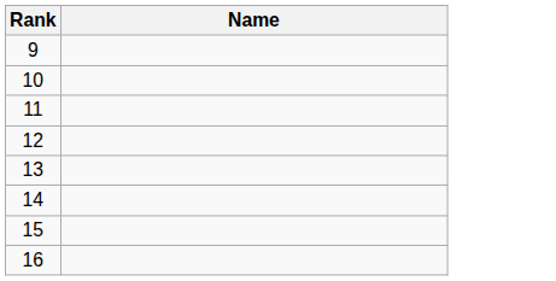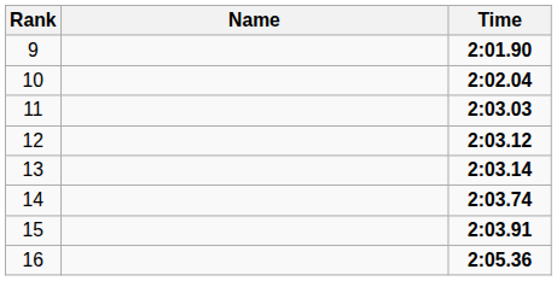 <table class="wikitable">
 <tr>
 <th>Rank</th>
 <th align="center" style="width: 20em">Name</th>
+<th align="center" style="width: 5em">Time</th>
 </tr>
 <tr>
 <td align="center">9</td>
 <td></td>
+<td align="center"><strong>2:01.90</strong></td>
 </tr>
 <tr>
 <td align="center">10</td>
 <td></td>
+<td align="center"><strong>2:02.04</strong></td>
 </tr>
 <tr>
 <td align="center">11</td>
 <td></td>
+<td align="center"><strong>2:03.03</strong></td>
 </tr>
 <tr>
 <td align="center">12</td>
 <td></td>
+<td align="center"><strong>2:03.12</strong></td>
 </tr>
 <tr>
 <td align="center">13</td>
 <td></td>
+<td align="center"><strong>2:03.14</strong></td>
 </tr>
 <tr>
 <td align="center">14</td>
 <td></td>
+<td align="center"><strong>2:03.74</strong></td>
 </tr>
 <tr>
 <td align="center">15</td>
 <td></td>
+<td align="center"><strong>2:03.91</strong></td>
 </tr>
 <tr>
 <td align="center">16</td>
 <td></td>
+<td align="center"><strong>2:05.36</strong></td>
 </tr>
 </table>
